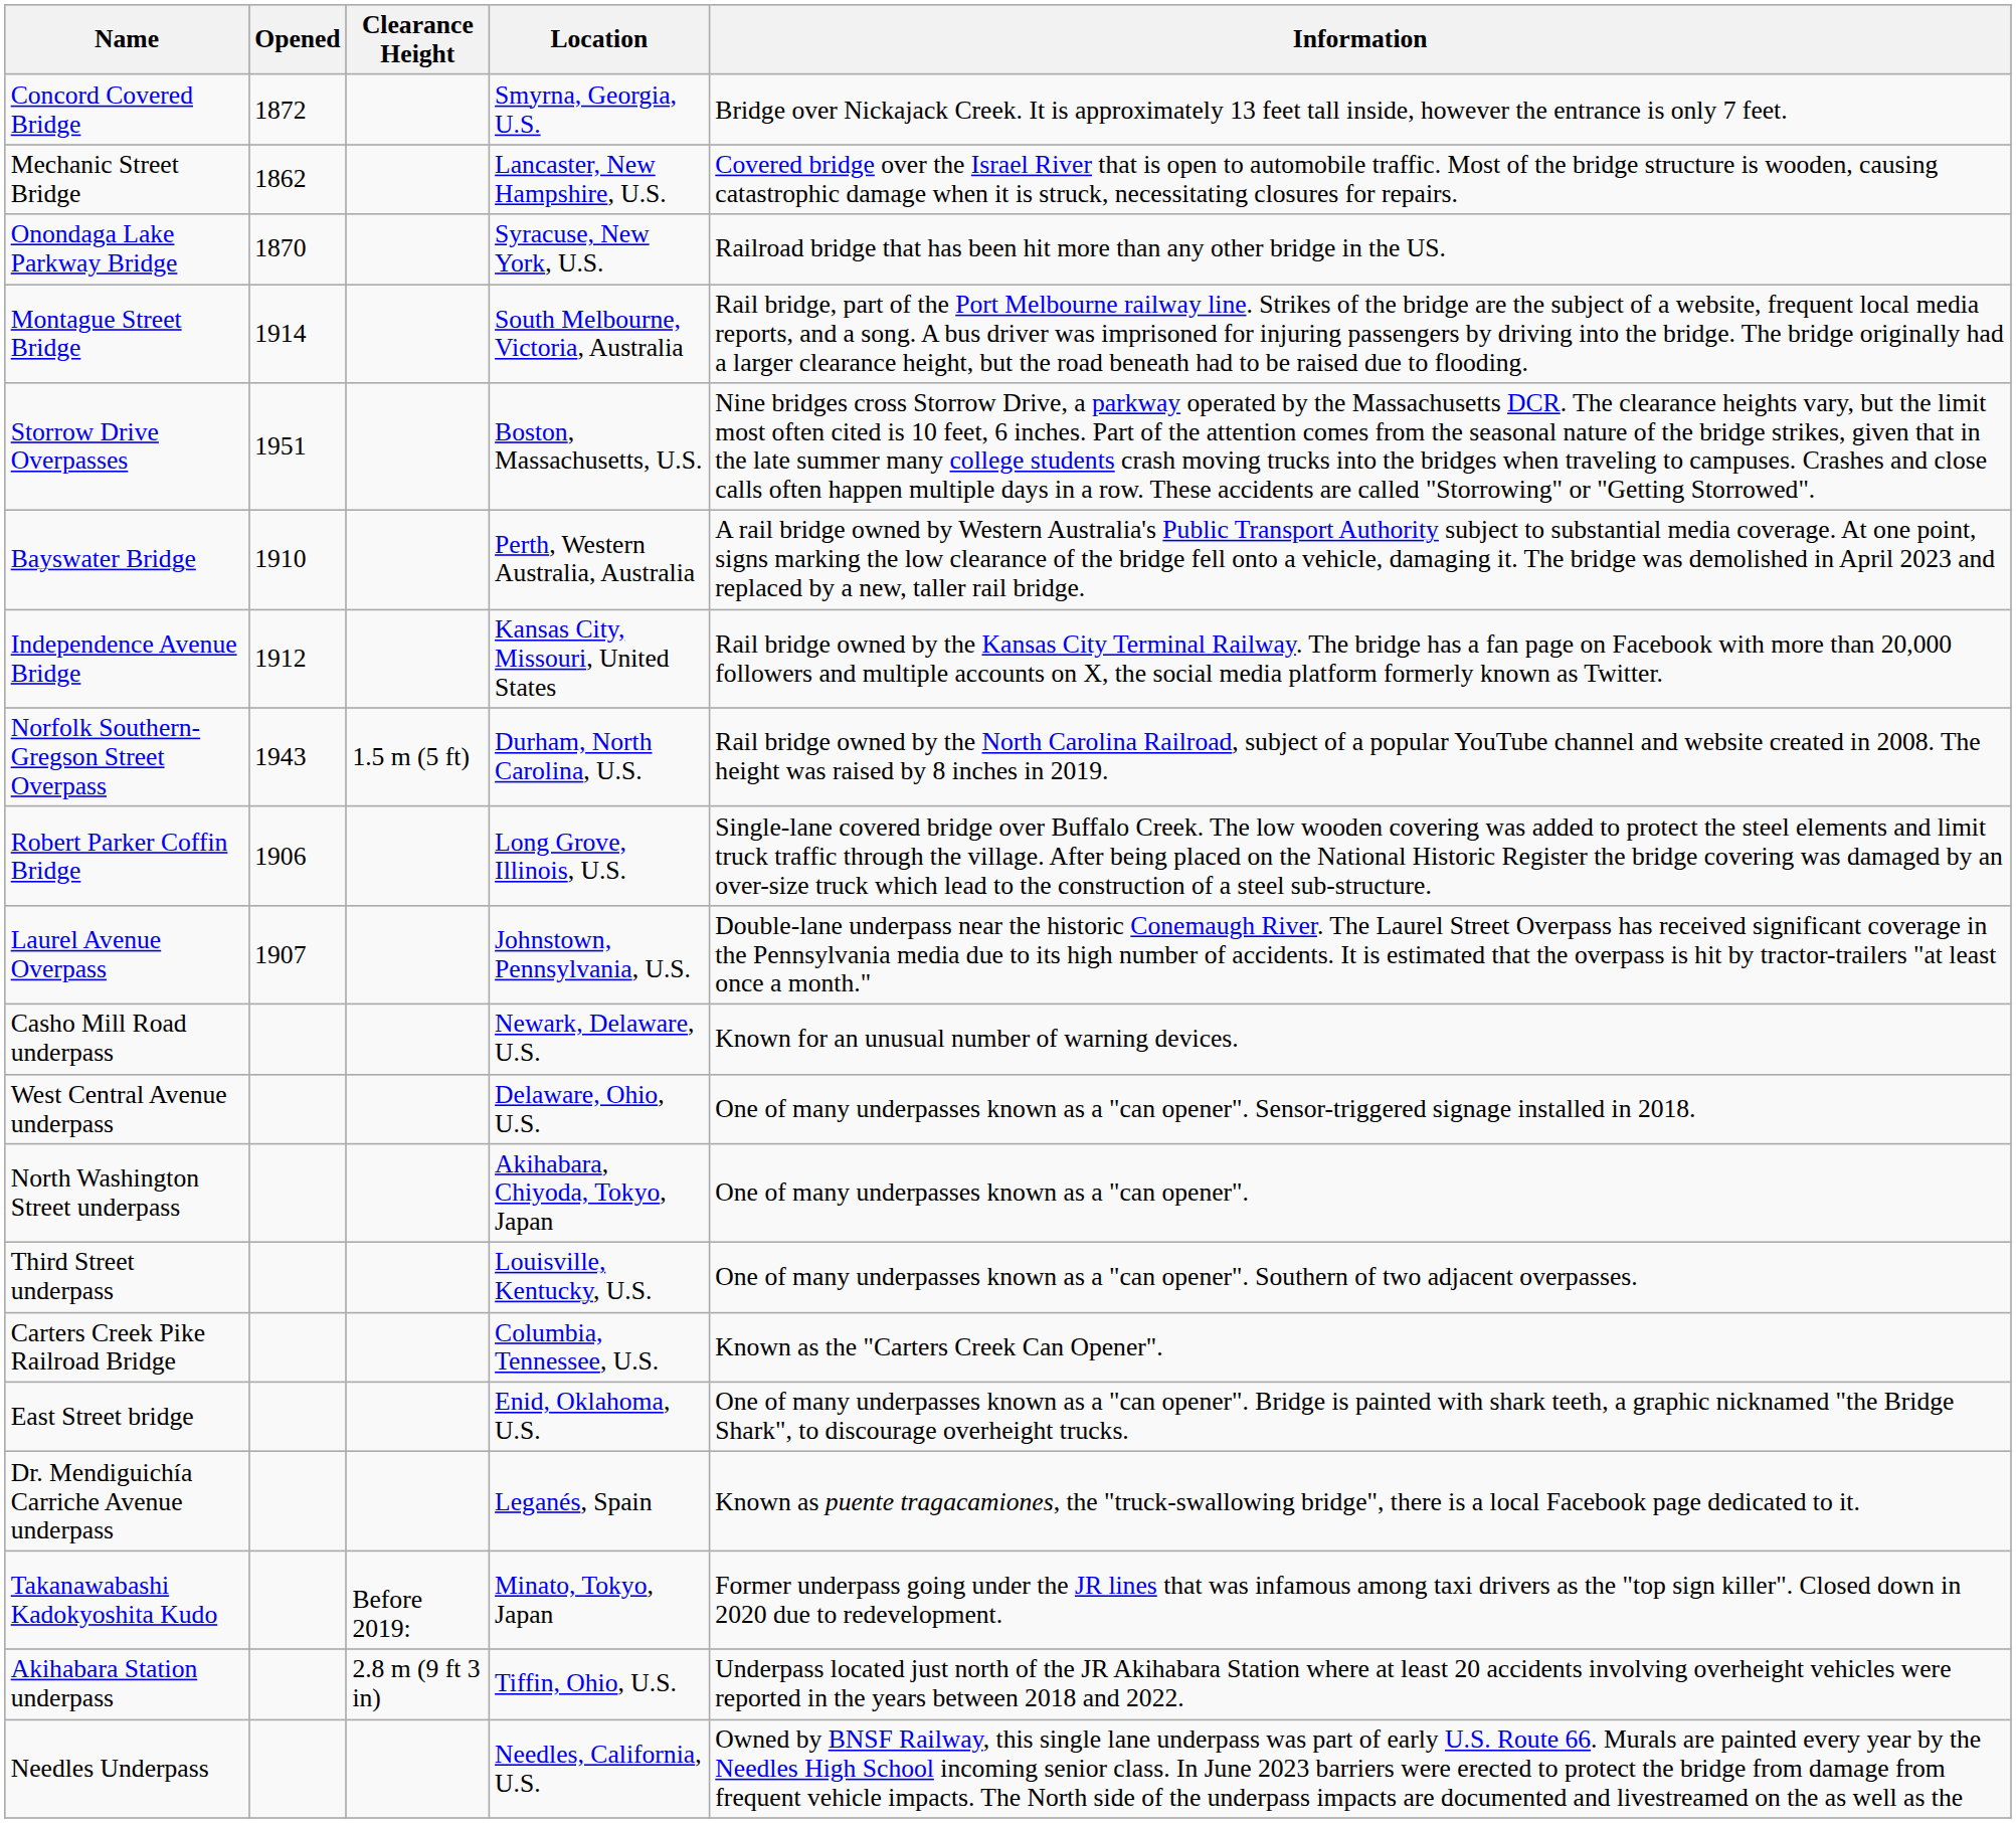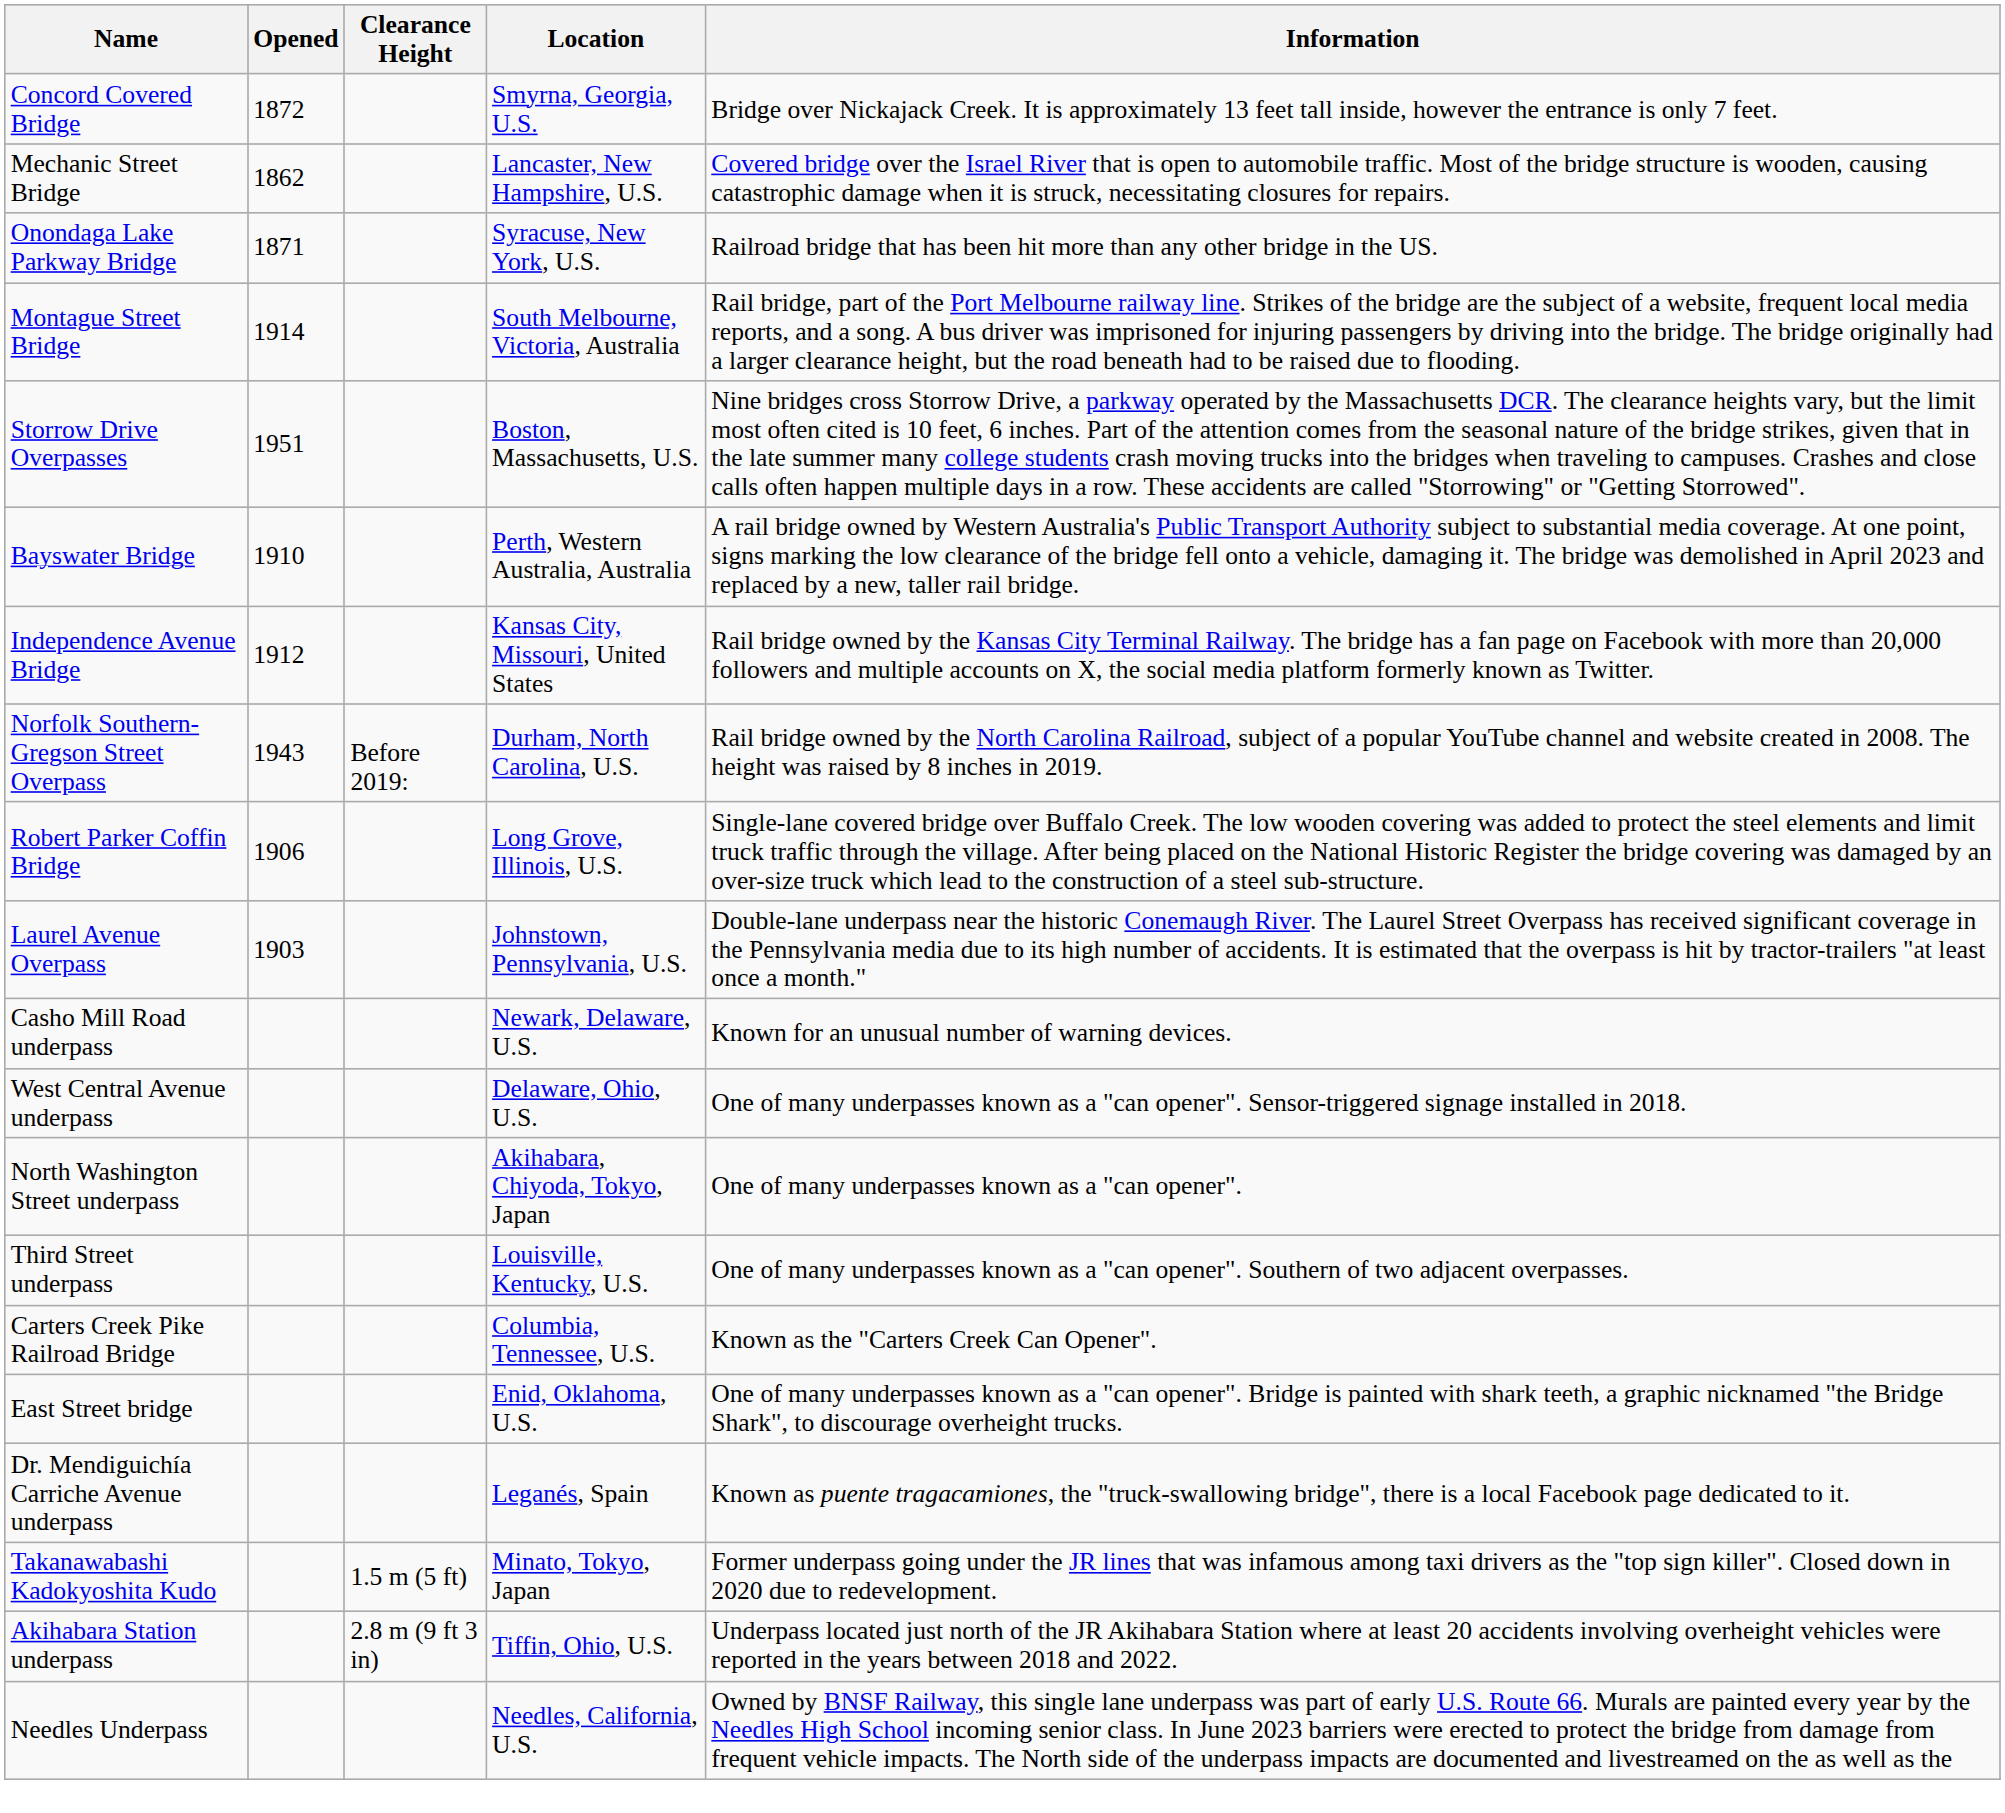 <table class="wikitable">
 <tr>
 <th>Name</th>
 <th>Opened</th>
 <th>Clearance Height</th>
 <th>Location</th>
 <th>Information</th>
 </tr>
 <tr>
 <td><a href='#'>Concord Covered Bridge</a></td>
 <td>1872</td>
 <td></td>
 <td><a href='#'>Smyrna, Georgia, U.S.</a></td>
 <td>Bridge over Nickajack Creek. It is approximately 13 feet tall inside, however the entrance is only 7 feet.</td>
 </tr>
 <tr>
 <td>Mechanic Street Bridge</td>
 <td>1862</td>
 <td></td>
 <td><a href='#'>Lancaster, New Hampshire</a>, U.S.</td>
 <td><a href='#'>Covered bridge</a> over the <a href='#'>Israel River</a> that is open to automobile traffic. Most of the bridge structure is wooden, causing catastrophic damage when it is struck, necessitating closures for repairs.</td>
 </tr>
 <tr>
 <td><a href='#'>Onondaga Lake Parkway Bridge</a></td>
-<td>1870</td>
+<td>1871</td>
 <td></td>
 <td><a href='#'>Syracuse, New York</a>, U.S.</td>
 <td>Railroad bridge that has been hit more than any other bridge in the US.</td>
 </tr>
 <tr>
 <td><a href='#'>Montague Street Bridge</a></td>
 <td>1914</td>
 <td></td>
 <td><a href='#'>South Melbourne, Victoria</a>, Australia</td>
 <td>Rail bridge, part of the <a href='#'>Port Melbourne railway line</a>. Strikes of the bridge are the subject of a website, frequent local media reports, and a song. A bus driver was imprisoned for injuring passengers by driving into the bridge. The bridge originally had a larger clearance height, but the road beneath had to be raised due to flooding.</td>
 </tr>
 <tr>
 <td><a href='#'>Storrow Drive Overpasses</a></td>
 <td>1951</td>
 <td></td>
 <td><a href='#'>Boston</a>, Massachusetts, U.S.</td>
 <td>Nine bridges cross Storrow Drive, a <a href='#'>parkway</a> operated by the Massachusetts <a href='#'>DCR</a>. The clearance heights vary, but the limit most often cited is 10 feet, 6 inches. Part of the attention comes from the seasonal nature of the bridge strikes, given that in the late summer many <a href='#'>college students</a> crash moving trucks into the bridges when traveling to campuses. Crashes and close calls often happen multiple days in a row. These accidents are called "Storrowing" or "Getting Storrowed".</td>
 </tr>
 <tr>
 <td><a href='#'>Bayswater Bridge</a></td>
 <td>1910</td>
 <td></td>
 <td><a href='#'>Perth</a>, Western Australia, Australia</td>
 <td>A rail bridge owned by Western Australia's <a href='#'>Public Transport Authority</a> subject to substantial media coverage. At one point, signs marking the low clearance of the bridge fell onto a vehicle, damaging it. The bridge was demolished in April 2023 and replaced by a new, taller rail bridge.</td>
 </tr>
 <tr>
 <td><a href='#'>Independence Avenue Bridge</a></td>
 <td>1912</td>
 <td></td>
 <td><a href='#'>Kansas City, Missouri</a>, United States</td>
 <td>Rail bridge owned by the <a href='#'>Kansas City Terminal Railway</a>. The bridge has a fan page on Facebook with more than 20,000 followers and multiple accounts on X, the social media platform formerly known as Twitter.</td>
 </tr>
 <tr>
 <td><a href='#'>Norfolk Southern-Gregson Street Overpass</a></td>
 <td>1943</td>
-<td>1.5 m (5 ft)</td>
+<td><br>Before 2019: </td>
 <td><a href='#'>Durham, North Carolina</a>, U.S.</td>
 <td>Rail bridge owned by the <a href='#'>North Carolina Railroad</a>, subject of a popular YouTube channel and website created in 2008. The height was raised by 8 inches in 2019.</td>
 </tr>
 <tr>
 <td><a href='#'>Robert Parker Coffin Bridge</a></td>
 <td>1906</td>
 <td></td>
 <td><a href='#'>Long Grove, Illinois</a>, U.S.</td>
 <td>Single-lane covered bridge over Buffalo Creek. The low wooden covering was added to protect the steel elements and limit truck traffic through the village. After being placed on the National Historic Register the bridge covering was damaged by an over-size truck which lead to the construction of a steel sub-structure.</td>
 </tr>
 <tr>
 <td><a href='#'>Laurel Avenue Overpass</a></td>
-<td>1907</td>
+<td>1903</td>
 <td></td>
 <td><a href='#'>Johnstown, Pennsylvania</a>, U.S.</td>
 <td>Double-lane underpass near the historic <a href='#'>Conemaugh River</a>. The Laurel Street Overpass has received significant coverage in the Pennsylvania media due to its high number of accidents. It is estimated that the overpass is hit by tractor-trailers "at least once a month."</td>
 </tr>
 <tr>
 <td>Casho Mill Road underpass</td>
 <td></td>
 <td></td>
 <td><a href='#'>Newark, Delaware</a>, U.S.</td>
 <td>Known for an unusual number of warning devices. </td>
 </tr>
 <tr>
 <td>West Central Avenue underpass</td>
 <td></td>
 <td></td>
 <td><a href='#'>Delaware, Ohio</a>, U.S.</td>
 <td>One of many underpasses known as a "can opener". Sensor-triggered signage installed in 2018. </td>
 </tr>
 <tr>
 <td>North Washington Street underpass</td>
 <td></td>
 <td></td>
 <td><a href='#'>Akihabara</a>, <a href='#'>Chiyoda, Tokyo</a>, Japan</td>
 <td>One of many underpasses known as a "can opener". </td>
 </tr>
 <tr>
 <td>Third Street underpass</td>
 <td></td>
 <td></td>
 <td><a href='#'>Louisville, Kentucky</a>, U.S.</td>
 <td>One of many underpasses known as a "can opener". Southern of two adjacent overpasses. </td>
 </tr>
 <tr>
 <td>Carters Creek Pike Railroad Bridge</td>
 <td></td>
 <td></td>
 <td><a href='#'>Columbia, Tennessee</a>, U.S.</td>
 <td>Known as the "Carters Creek Can Opener". </td>
 </tr>
 <tr>
 <td>East  Street bridge</td>
 <td></td>
 <td></td>
 <td><a href='#'>Enid, Oklahoma</a>, U.S.</td>
 <td>One of many underpasses known as a "can opener". Bridge is painted with shark teeth, a graphic nicknamed "the Bridge Shark", to discourage overheight trucks. </td>
 </tr>
 <tr>
 <td>Dr. Mendiguichía Carriche Avenue underpass</td>
 <td></td>
 <td></td>
 <td><a href='#'>Leganés</a>, Spain</td>
 <td>Known as <em>puente tragacamiones</em>, the "truck-swallowing bridge", there is a local Facebook page dedicated to it. </td>
 </tr>
 <tr>
 <td><a href='#'>Takanawabashi Kadokyoshita Kudo</a></td>
 <td></td>
-<td><br>Before 2019: </td>
+<td>1.5 m (5 ft)</td>
 <td><a href='#'>Minato, Tokyo</a>, Japan</td>
 <td>Former underpass going under the <a href='#'>JR lines</a> that was infamous among taxi drivers as the "top sign killer". Closed down in 2020 due to redevelopment.</td>
 </tr>
 <tr>
 <td><a href='#'>Akihabara Station</a> underpass </td>
 <td></td>
 <td>2.8 m (9 ft 3 in)</td>
 <td><a href='#'>Tiffin, Ohio</a>, U.S.</td>
 <td>Underpass located just north of the JR Akihabara Station where at least 20 accidents involving overheight vehicles were reported in the years between 2018 and 2022.</td>
 </tr>
 <tr>
 <td>Needles Underpass</td>
 <td></td>
 <td></td>
 <td><a href='#'>Needles, California</a>, U.S.</td>
 <td>Owned by <a href='#'>BNSF Railway</a>, this single lane underpass was part of early <a href='#'>U.S. Route 66</a>. Murals are painted every year by the <a href='#'>Needles High School</a> incoming senior class. In June 2023 barriers were erected to protect the bridge from damage from frequent vehicle impacts. The North side of the underpass impacts are documented and livestreamed on the  as well as the </td>
 </tr>
 </table>
